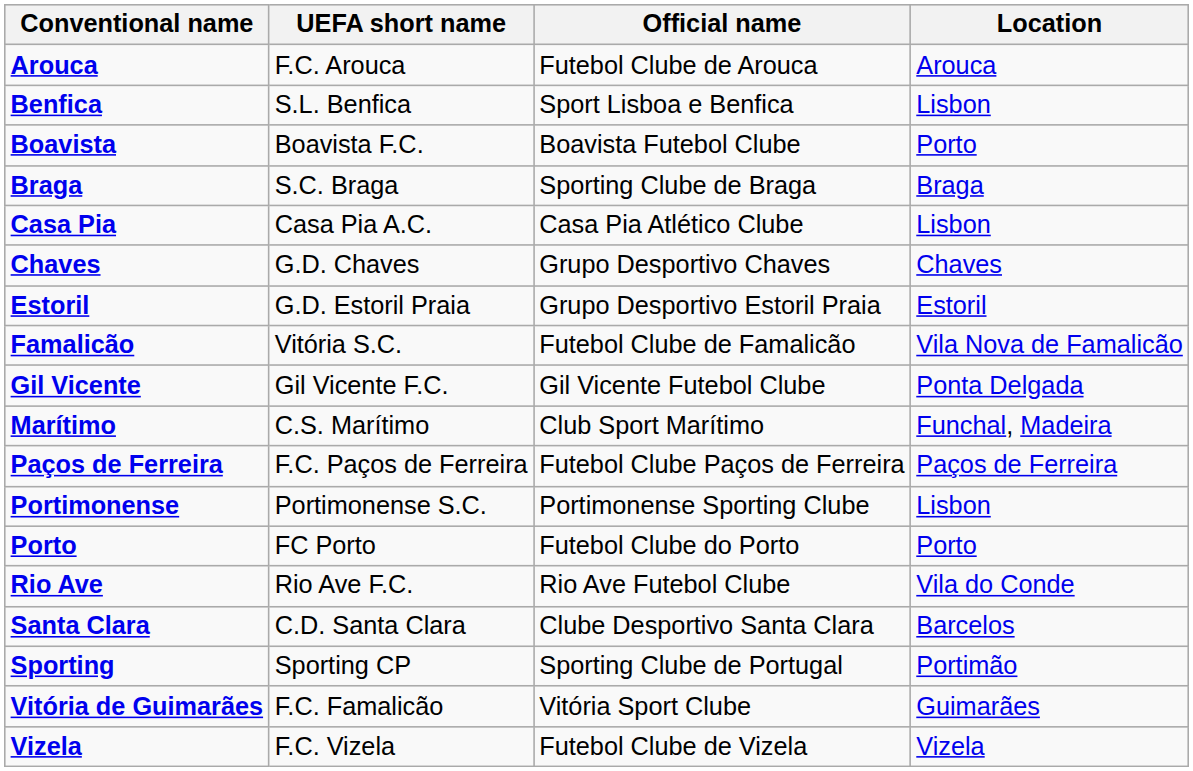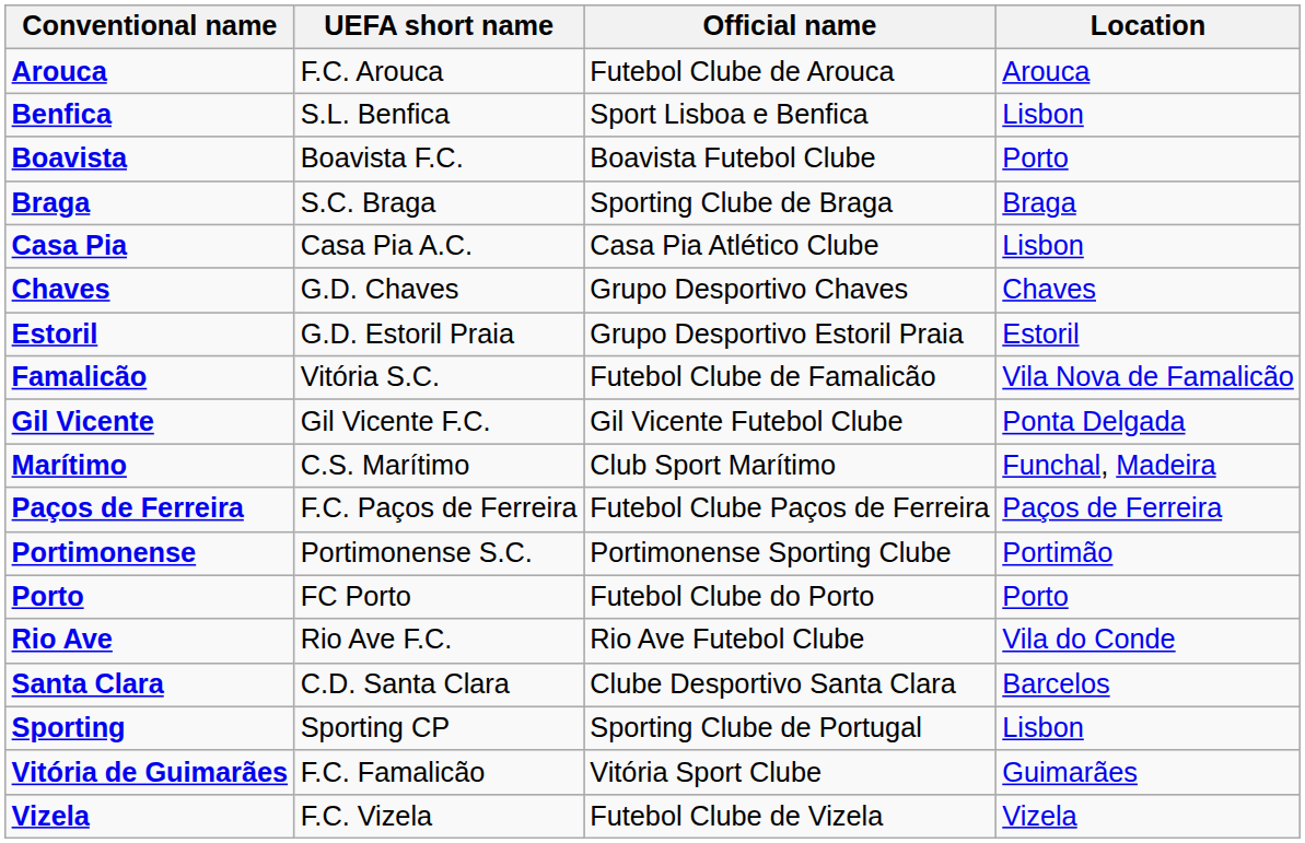 <table class="wikitable">
 <tr>
 <th>Conventional name</th>
 <th>UEFA short name</th>
 <th>Official name</th>
 <th>Location</th>
 </tr>
 <tr>
 <td><strong><a href='#'>Arouca</a></strong></td>
 <td>F.C. Arouca</td>
 <td>Futebol Clube de Arouca</td>
 <td><a href='#'>Arouca</a></td>
 </tr>
 <tr>
 <td><strong><a href='#'>Benfica</a></strong></td>
 <td>S.L. Benfica</td>
 <td>Sport Lisboa e Benfica</td>
 <td><a href='#'>Lisbon</a></td>
 </tr>
 <tr>
 <td><strong><a href='#'>Boavista</a></strong></td>
 <td>Boavista F.C.</td>
 <td>Boavista Futebol Clube</td>
 <td><a href='#'>Porto</a></td>
 </tr>
 <tr>
 <td><strong><a href='#'>Braga</a></strong></td>
 <td>S.C. Braga</td>
 <td>Sporting Clube de Braga</td>
 <td><a href='#'>Braga</a></td>
 </tr>
 <tr>
 <td><strong><a href='#'>Casa Pia</a></strong></td>
 <td>Casa Pia A.C.</td>
 <td>Casa Pia Atlético Clube</td>
 <td><a href='#'>Lisbon</a></td>
 </tr>
 <tr>
 <td><strong><a href='#'>Chaves</a></strong></td>
 <td>G.D. Chaves</td>
 <td>Grupo Desportivo Chaves</td>
 <td><a href='#'>Chaves</a></td>
 </tr>
 <tr>
 <td><strong><a href='#'>Estoril</a></strong></td>
 <td>G.D. Estoril Praia</td>
 <td>Grupo Desportivo Estoril Praia</td>
 <td><a href='#'>Estoril</a></td>
 </tr>
 <tr>
 <td><strong><a href='#'>Famalicão</a></strong></td>
 <td>Vitória S.C.</td>
 <td>Futebol Clube de Famalicão</td>
 <td><a href='#'>Vila Nova de Famalicão</a></td>
 </tr>
 <tr>
 <td><strong><a href='#'>Gil Vicente</a></strong></td>
 <td>Gil Vicente F.C.</td>
 <td>Gil Vicente Futebol Clube</td>
 <td><a href='#'>Ponta Delgada</a></td>
 </tr>
 <tr>
 <td><strong><a href='#'>Marítimo</a></strong></td>
 <td>C.S. Marítimo</td>
 <td>Club Sport Marítimo</td>
 <td><a href='#'>Funchal</a>, <a href='#'>Madeira</a></td>
 </tr>
 <tr>
 <td><strong><a href='#'>Paços de Ferreira</a></strong></td>
 <td>F.C. Paços de Ferreira</td>
 <td>Futebol Clube Paços de Ferreira</td>
 <td><a href='#'>Paços de Ferreira</a></td>
 </tr>
 <tr>
 <td><strong><a href='#'>Portimonense</a></strong></td>
 <td>Portimonense S.C.</td>
 <td>Portimonense Sporting Clube</td>
-<td><a href='#'>Lisbon</a></td>
+<td><a href='#'>Portimão</a></td>
 </tr>
 <tr>
 <td><strong><a href='#'>Porto</a></strong></td>
 <td>FC Porto</td>
 <td>Futebol Clube do Porto</td>
 <td><a href='#'>Porto</a></td>
 </tr>
 <tr>
 <td><strong><a href='#'>Rio Ave</a></strong></td>
 <td>Rio Ave F.C.</td>
 <td>Rio Ave Futebol Clube</td>
 <td><a href='#'>Vila do Conde</a></td>
 </tr>
 <tr>
 <td><strong><a href='#'>Santa Clara</a></strong></td>
 <td>C.D. Santa Clara</td>
 <td>Clube Desportivo Santa Clara</td>
 <td><a href='#'>Barcelos</a></td>
 </tr>
 <tr>
 <td><strong><a href='#'>Sporting</a></strong></td>
 <td>Sporting CP</td>
 <td>Sporting Clube de Portugal</td>
-<td><a href='#'>Portimão</a></td>
+<td><a href='#'>Lisbon</a></td>
 </tr>
 <tr>
 <td><strong><a href='#'>Vitória de Guimarães</a></strong></td>
 <td>F.C. Famalicão</td>
 <td>Vitória Sport Clube</td>
 <td><a href='#'>Guimarães</a></td>
 </tr>
 <tr>
 <td><strong><a href='#'>Vizela</a></strong></td>
 <td>F.C. Vizela</td>
 <td>Futebol Clube de Vizela</td>
 <td><a href='#'>Vizela</a></td>
 </tr>
 </table>
